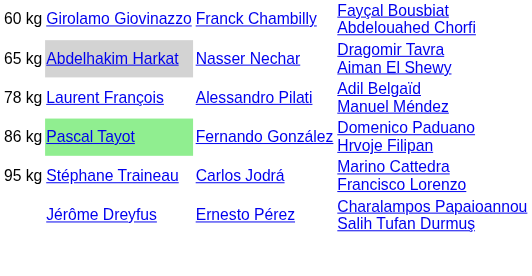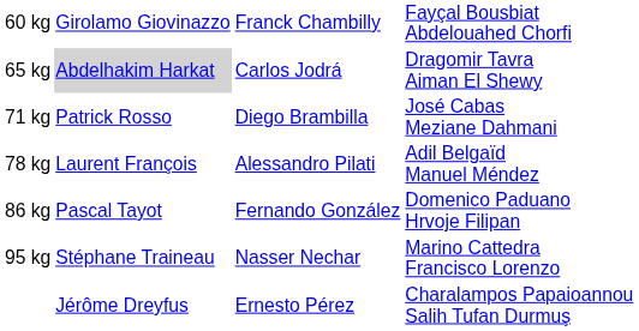 <table>
 <tr>
 <td>60 kg</td>
 <td> <a href='#'>Girolamo Giovinazzo</a></td>
 <td> <a href='#'>Franck Chambilly</a></td>
 <td> <a href='#'>Fayçal Bousbiat</a> <br>  <a href='#'>Abdelouahed Chorfi</a></td>
 </tr>
 <tr>
 <td>65 kg</td>
 <td style="background: lightgrey;"> <a href='#'>Abdelhakim Harkat</a></td>
-<td> <a href='#'>Nasser Nechar</a></td>
+<td> <a href='#'>Carlos Jodrá</a></td>
 <td> <a href='#'>Dragomir Tavra</a> <br>  <a href='#'>Aiman El Shewy</a></td>
+</tr>
+<tr>
+<td>71 kg</td>
+<td> <a href='#'>Patrick Rosso</a></td>
+<td> <a href='#'>Diego Brambilla</a></td>
+<td> <a href='#'>José Cabas</a> <br>  <a href='#'>Meziane Dahmani</a></td>
 </tr>
 <tr>
 <td>78 kg</td>
 <td> <a href='#'>Laurent François</a></td>
 <td> <a href='#'>Alessandro Pilati</a></td>
 <td> <a href='#'>Adil Belgaïd</a> <br>  <a href='#'>Manuel Méndez</a></td>
 </tr>
 <tr>
 <td>86 kg</td>
-<td style="background: lightgreen;"> <a href='#'>Pascal Tayot</a></td>
+<td> <a href='#'>Pascal Tayot</a></td>
 <td> <a href='#'>Fernando González</a></td>
 <td> <a href='#'>Domenico Paduano</a> <br>  <a href='#'>Hrvoje Filipan</a></td>
 </tr>
 <tr>
 <td>95 kg</td>
 <td> <a href='#'>Stéphane Traineau</a></td>
-<td> <a href='#'>Carlos Jodrá</a></td>
+<td> <a href='#'>Nasser Nechar</a></td>
 <td> <a href='#'>Marino Cattedra</a> <br>  <a href='#'>Francisco Lorenzo</a></td>
 </tr>
 <tr>
 <td></td>
 <td> <a href='#'>Jérôme Dreyfus</a></td>
 <td> <a href='#'>Ernesto Pérez</a></td>
 <td> <a href='#'>Charalampos Papaioannou</a> <br>  <a href='#'>Salih Tufan Durmuş</a></td>
 </tr>
 </table>
